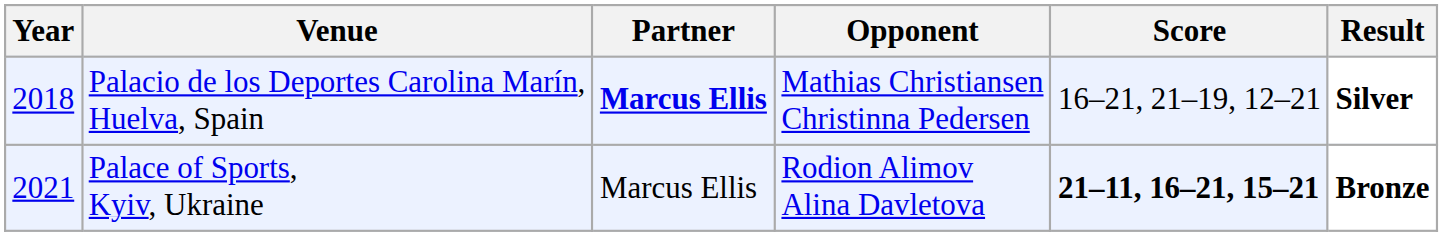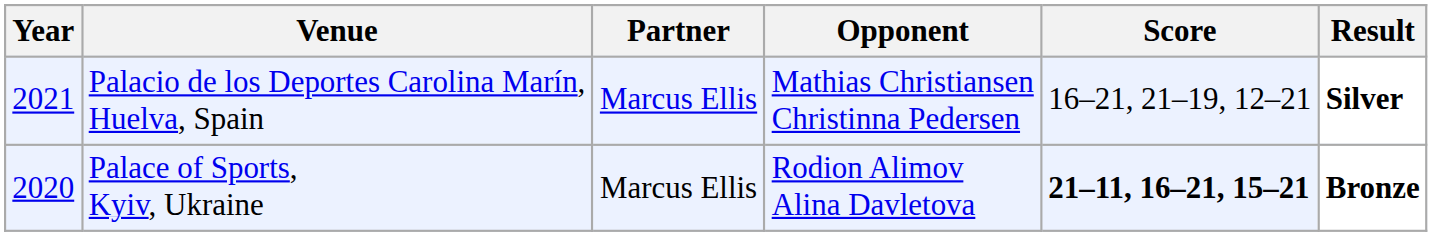 <table class="sortable wikitable" style="font-size: 90%;">
 <tr>
 <th>Year</th>
 <th>Venue</th>
 <th>Partner</th>
 <th>Opponent</th>
 <th>Score</th>
 <th>Result</th>
 </tr>
 <tr style="background:#ECF2FF">
-<td align="center"><a href='#'>2018</a></td>
+<td align="center"><a href='#'>2021</a></td>
 <td align="left"><a href='#'>Palacio de los Deportes Carolina Marín</a>,<br><a href='#'>Huelva</a>, Spain</td>
-<td align="left"><strong> <a href='#'>Marcus Ellis</a></strong></td>
+<td align="left"> <a href='#'>Marcus Ellis</a></td>
 <td align="left"> <a href='#'>Mathias Christiansen</a><br> <a href='#'>Christinna Pedersen</a></td>
 <td align="left">16–21, 21–19, 12–21</td>
 <td style="text-align:left; background:white"> <strong>Silver</strong></td>
 </tr>
 <tr style="background:#ECF2FF">
-<td align="center"><a href='#'>2021</a></td>
+<td align="center"><a href='#'>2020</a></td>
 <td align="left"><a href='#'>Palace of Sports</a>,<br><a href='#'>Kyiv</a>, Ukraine</td>
 <td align="left"> Marcus Ellis</td>
 <td align="left"> <a href='#'>Rodion Alimov</a><br> <a href='#'>Alina Davletova</a></td>
 <td align="left"><strong>21–11, 16–21, 15–21</strong></td>
 <td style="text-align:left; background:white"> <strong>Bronze</strong></td>
 </tr>
 </table>
